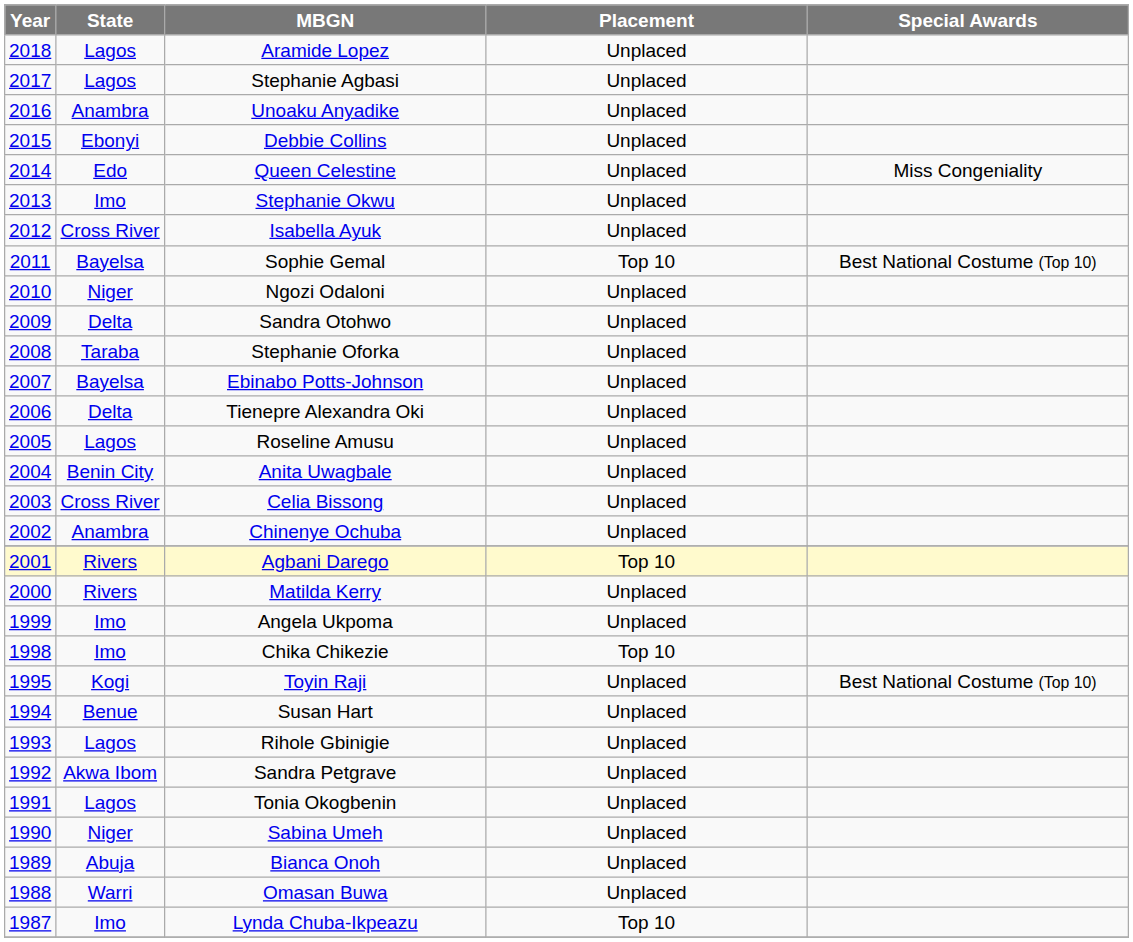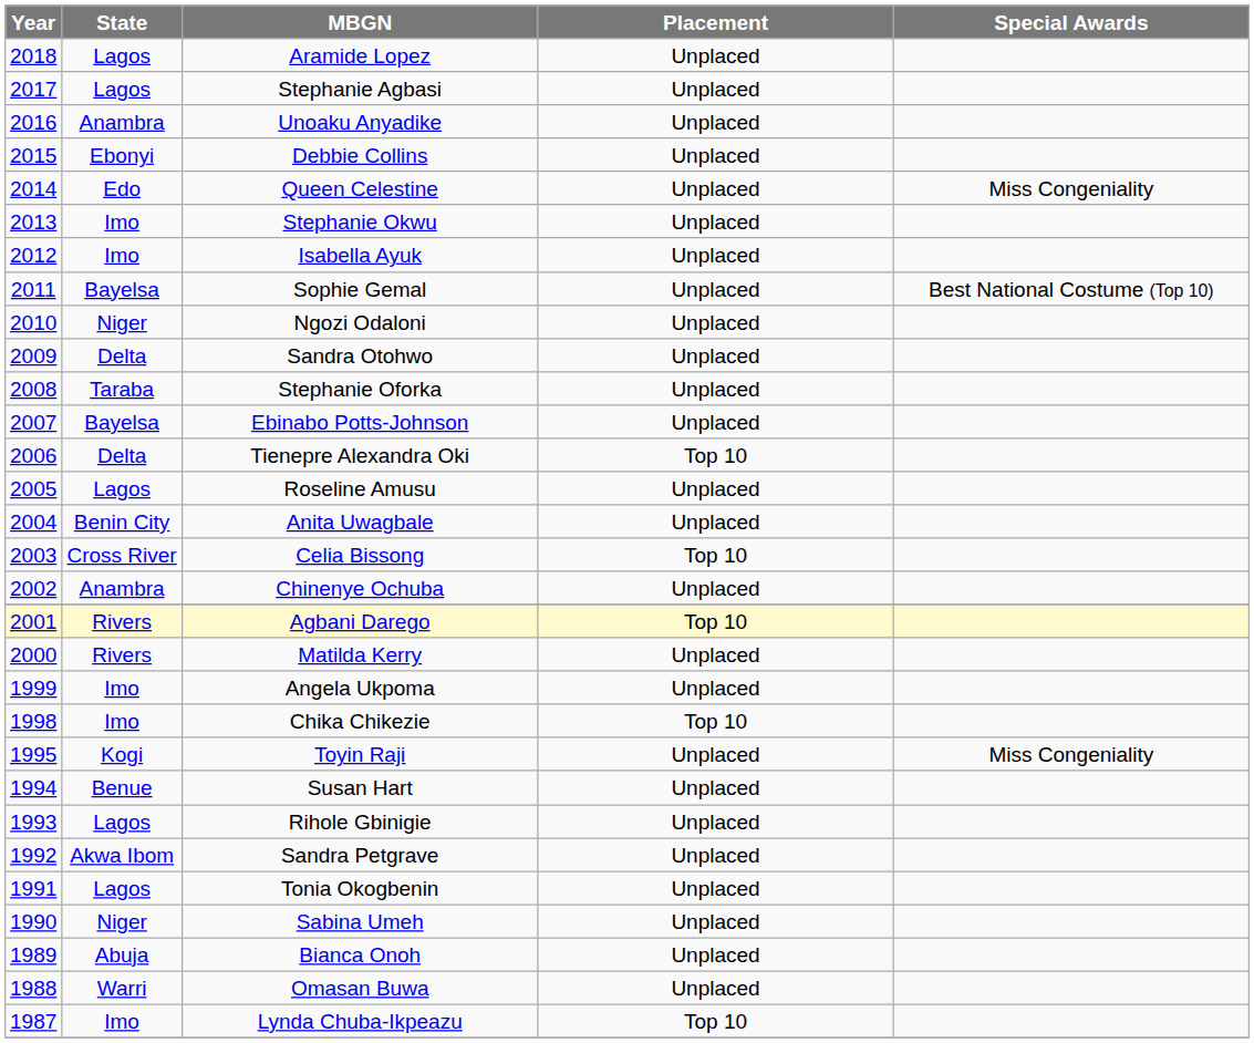 <table class="wikitable sortable" style="font-size: 95%; text-align:center;">
 <tr>
 <th width="30" style="background-color:#787878;color:#FFFFFF;">Year</th>
 <th width="80" style="background-color:#787878;color:#FFFFFF;">State</th>
 <th width="250" style="background-color:#787878;color:#FFFFFF;">MBGN</th>
 <th width="250" style="background-color:#787878;color:#FFFFFF;">Placement</th>
 <th width="250" style="background-color:#787878;color:#FFFFFF;">Special Awards</th>
 </tr>
 <tr>
 <td><a href='#'>2018</a></td>
 <td><a href='#'>Lagos</a></td>
 <td><a href='#'>Aramide Lopez</a></td>
 <td>Unplaced</td>
 <td></td>
 </tr>
 <tr>
 <td><a href='#'>2017</a></td>
 <td><a href='#'>Lagos</a></td>
 <td>Stephanie Agbasi</td>
 <td>Unplaced</td>
 <td></td>
 </tr>
 <tr>
 <td><a href='#'>2016</a></td>
 <td><a href='#'>Anambra</a></td>
 <td><a href='#'>Unoaku Anyadike</a></td>
 <td>Unplaced</td>
 <td></td>
 </tr>
 <tr>
 <td><a href='#'>2015</a></td>
 <td><a href='#'>Ebonyi</a></td>
 <td><a href='#'>Debbie Collins</a></td>
 <td>Unplaced</td>
 <td></td>
 </tr>
 <tr>
 <td><a href='#'>2014</a></td>
 <td><a href='#'>Edo</a></td>
 <td><a href='#'>Queen Celestine</a></td>
 <td>Unplaced</td>
 <td>Miss Congeniality</td>
 </tr>
 <tr>
 <td><a href='#'>2013</a></td>
 <td><a href='#'>Imo</a></td>
 <td><a href='#'>Stephanie Okwu</a></td>
 <td>Unplaced</td>
 <td></td>
 </tr>
 <tr>
 <td><a href='#'>2012</a></td>
-<td><a href='#'>Cross River</a></td>
+<td><a href='#'>Imo</a></td>
 <td><a href='#'>Isabella Ayuk</a></td>
 <td>Unplaced</td>
 <td></td>
 </tr>
 <tr>
 <td><a href='#'>2011</a></td>
 <td><a href='#'>Bayelsa</a></td>
 <td>Sophie Gemal</td>
-<td>Top 10</td>
+<td>Unplaced</td>
 <td>Best National Costume <small>(Top 10)</small></td>
 </tr>
 <tr>
 <td><a href='#'>2010</a></td>
 <td><a href='#'>Niger</a></td>
 <td>Ngozi Odaloni</td>
 <td>Unplaced</td>
 <td></td>
 </tr>
 <tr>
 <td><a href='#'>2009</a></td>
 <td><a href='#'>Delta</a></td>
 <td>Sandra Otohwo</td>
 <td>Unplaced</td>
 <td></td>
 </tr>
 <tr>
 <td><a href='#'>2008</a></td>
 <td><a href='#'>Taraba</a></td>
 <td>Stephanie Oforka</td>
 <td>Unplaced</td>
 <td></td>
 </tr>
 <tr>
 <td><a href='#'>2007</a></td>
 <td><a href='#'>Bayelsa</a></td>
 <td><a href='#'>Ebinabo Potts-Johnson</a></td>
 <td>Unplaced</td>
 <td></td>
 </tr>
 <tr>
 <td><a href='#'>2006</a></td>
 <td><a href='#'>Delta</a></td>
 <td>Tienepre Alexandra Oki</td>
-<td>Unplaced</td>
+<td>Top 10</td>
 <td></td>
 </tr>
 <tr>
 <td><a href='#'>2005</a></td>
 <td><a href='#'>Lagos</a></td>
 <td>Roseline Amusu</td>
 <td>Unplaced</td>
 <td></td>
 </tr>
 <tr>
 <td><a href='#'>2004</a></td>
 <td><a href='#'>Benin City</a></td>
 <td><a href='#'>Anita Uwagbale</a></td>
 <td>Unplaced</td>
 <td></td>
 </tr>
 <tr>
 <td><a href='#'>2003</a></td>
 <td><a href='#'>Cross River</a></td>
 <td><a href='#'>Celia Bissong</a></td>
-<td>Unplaced</td>
+<td>Top 10</td>
 <td></td>
 </tr>
 <tr>
 <td><a href='#'>2002</a></td>
 <td><a href='#'>Anambra</a></td>
 <td><a href='#'>Chinenye Ochuba</a></td>
 <td>Unplaced</td>
 <td></td>
 </tr>
 <tr>
 </tr>
 <tr style="background-color:#FFFACD;">
 <td><a href='#'>2001</a></td>
 <td><a href='#'>Rivers</a></td>
 <td><a href='#'>Agbani Darego</a></td>
 <td>Top 10</td>
 <td></td>
 </tr>
 <tr>
 <td><a href='#'>2000</a></td>
 <td><a href='#'>Rivers</a></td>
 <td><a href='#'>Matilda Kerry</a></td>
 <td>Unplaced</td>
 <td></td>
 </tr>
 <tr>
 <td><a href='#'>1999</a></td>
 <td><a href='#'>Imo</a></td>
 <td>Angela Ukpoma</td>
 <td>Unplaced</td>
 <td></td>
 </tr>
 <tr>
 <td><a href='#'>1998</a></td>
 <td><a href='#'>Imo</a></td>
 <td>Chika Chikezie</td>
 <td>Top 10</td>
 <td></td>
 </tr>
 <tr>
 <td><a href='#'>1995</a></td>
 <td><a href='#'>Kogi</a></td>
 <td><a href='#'>Toyin Raji</a></td>
 <td>Unplaced</td>
-<td>Best National Costume <small>(Top 10)</small></td>
+<td>Miss Congeniality</td>
 </tr>
 <tr>
 <td><a href='#'>1994</a></td>
 <td><a href='#'>Benue</a></td>
 <td>Susan Hart</td>
 <td>Unplaced</td>
 <td></td>
 </tr>
 <tr>
 <td><a href='#'>1993</a></td>
 <td><a href='#'>Lagos</a></td>
 <td>Rihole Gbinigie</td>
 <td>Unplaced</td>
 <td></td>
 </tr>
 <tr>
 <td><a href='#'>1992</a></td>
 <td><a href='#'>Akwa Ibom</a></td>
 <td>Sandra Petgrave</td>
 <td>Unplaced</td>
 <td></td>
 </tr>
 <tr>
 <td><a href='#'>1991</a></td>
 <td><a href='#'>Lagos</a></td>
 <td>Tonia Okogbenin</td>
 <td>Unplaced</td>
 <td></td>
 </tr>
 <tr>
 <td><a href='#'>1990</a></td>
 <td><a href='#'>Niger</a></td>
 <td><a href='#'>Sabina Umeh</a></td>
 <td>Unplaced</td>
 <td></td>
 </tr>
 <tr>
 <td><a href='#'>1989</a></td>
 <td><a href='#'>Abuja</a></td>
 <td><a href='#'>Bianca Onoh</a></td>
 <td>Unplaced</td>
 <td></td>
 </tr>
 <tr>
 <td><a href='#'>1988</a></td>
 <td><a href='#'>Warri</a></td>
 <td><a href='#'>Omasan Buwa</a></td>
 <td>Unplaced</td>
 <td></td>
 </tr>
 <tr>
 <td><a href='#'>1987</a></td>
 <td><a href='#'>Imo</a></td>
 <td><a href='#'>Lynda Chuba-Ikpeazu</a></td>
 <td>Top 10</td>
 <td></td>
 </tr>
 <tr>
 </tr>
 </table>
